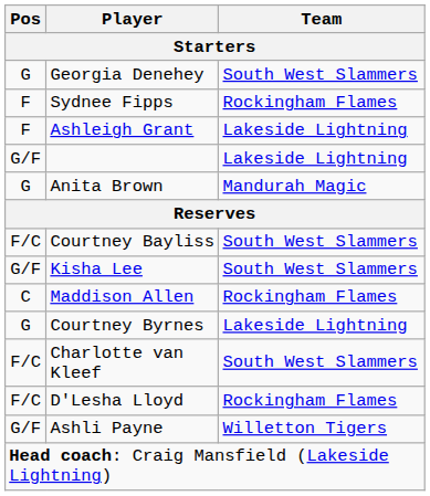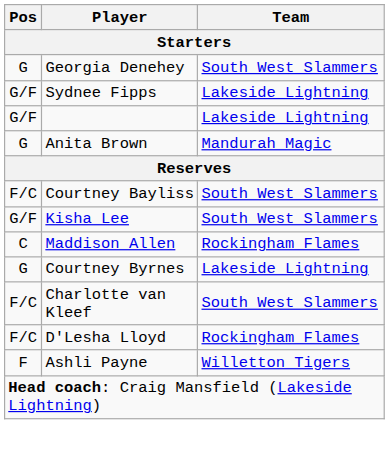 <table class="wikitable" style="text-align:center">
 <tr>
 <th scope="col" width="25px">Pos</th>
 <th scope="col" width="125px">Player</th>
 <th scope="col" width="150px">Team</th>
 </tr>
 <tr>
 <th scope="col" colspan="3">Starters</th>
 </tr>
 <tr>
 <td>G</td>
 <td style="text-align:left">Georgia Denehey</td>
 <td style="text-align:left"><a href='#'>South West Slammers</a></td>
 </tr>
 <tr>
-<td>F</td>
+<td>G/F</td>
 <td style="text-align:left">Sydnee Fipps</td>
-<td style="text-align:left"><a href='#'>Rockingham Flames</a></td>
-</tr>
-<tr>
-<td>F</td>
-<td style="text-align:left"><a href='#'>Ashleigh Grant</a></td>
 <td style="text-align:left"><a href='#'>Lakeside Lightning</a></td>
 </tr>
 <tr>
 <td>G/F</td>
 <td style="text-align:left"></td>
 <td style="text-align:left"><a href='#'>Lakeside Lightning</a></td>
 </tr>
 <tr>
 <td>G</td>
 <td style="text-align:left">Anita Brown</td>
 <td style="text-align:left"><a href='#'>Mandurah Magic</a></td>
 </tr>
 <tr>
 <th scope="col" colspan="3">Reserves</th>
 </tr>
 <tr>
 <td>F/C</td>
 <td style="text-align:left">Courtney Bayliss</td>
 <td style="text-align:left"><a href='#'>South West Slammers</a></td>
 </tr>
 <tr>
 <td>G/F</td>
 <td style="text-align:left"><a href='#'>Kisha Lee</a></td>
 <td style="text-align:left"><a href='#'>South West Slammers</a></td>
 </tr>
 <tr>
 <td>C</td>
 <td style="text-align:left"><a href='#'>Maddison Allen</a></td>
 <td style="text-align:left"><a href='#'>Rockingham Flames</a></td>
 </tr>
 <tr>
 <td>G</td>
 <td style="text-align:left">Courtney Byrnes</td>
 <td style="text-align:left"><a href='#'>Lakeside Lightning</a></td>
 </tr>
 <tr>
 <td>F/C</td>
 <td style="text-align:left">Charlotte van Kleef</td>
 <td style="text-align:left"><a href='#'>South West Slammers</a></td>
 </tr>
 <tr>
 <td>F/C</td>
 <td style="text-align:left">D'Lesha Lloyd</td>
 <td style="text-align:left"><a href='#'>Rockingham Flames</a></td>
 </tr>
 <tr>
-<td>G/F</td>
+<td>F</td>
 <td style="text-align:left">Ashli Payne</td>
 <td style="text-align:left"><a href='#'>Willetton Tigers</a></td>
 </tr>
 <tr>
 <td style="text-align:left" colspan="3"><strong>Head coach</strong>: Craig Mansfield (<a href='#'>Lakeside Lightning</a>)</td>
 </tr>
 </table>
